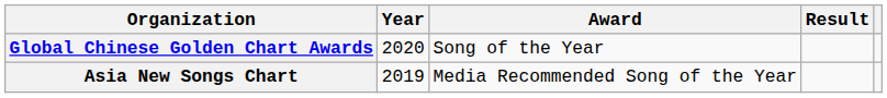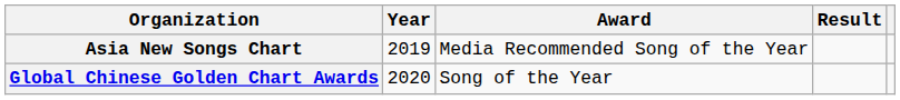 <table class="wikitable sortable plainrowheaders">
 <tr>
 <th scope="col">Organization</th>
 <th scope="col">Year</th>
 <th scope="col">Award</th>
 <th scope="col">Result</th>
 <th class="unsortable"></th>
 </tr>
 <tr>
+<th scope="row">Asia New Songs Chart</th>
+<td>2019</td>
+<td>Media Recommended Song of the Year</td>
+<td></td>
+<td style="text-align:center;"></td>
+</tr>
+<tr>
 <th rowspan="1" scope="row"><a href='#'>Global Chinese Golden Chart Awards</a></th>
 <td rowspan="1">2020</td>
 <td>Song of the Year</td>
 <td></td>
 <td rowspan="1" style="text-align:center;"></td>
 </tr>
-<tr>
-<th scope="row">Asia New Songs Chart</th>
-<td>2019</td>
-<td>Media Recommended Song of the Year</td>
-<td></td>
-<td style="text-align:center;"></td>
-</tr>
 </table>
